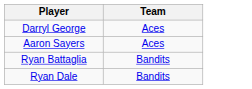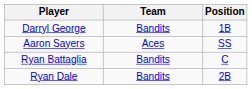 <table class="wikitable" style="text-align:center;">
 <tr>
 <th scope="col" width=150>Player</th>
 <th scope="col" width=150>Team</th>
+<th scope="col" width=50>Position</th>
 </tr>
 <tr>
 <td><a href='#'>Darryl George</a></td>
-<td><a href='#'>Aces</a></td>
+<td><a href='#'>Bandits</a></td>
+<td><a href='#'>1B</a></td>
 </tr>
 <tr>
 <td><a href='#'>Aaron Sayers</a></td>
 <td><a href='#'>Aces</a></td>
+<td><a href='#'>SS</a></td>
 </tr>
 <tr>
 <td><a href='#'>Ryan Battaglia</a></td>
 <td><a href='#'>Bandits</a></td>
+<td><a href='#'>C</a></td>
 </tr>
 <tr>
 <td><a href='#'>Ryan Dale</a></td>
 <td><a href='#'>Bandits</a></td>
+<td><a href='#'>2B</a></td>
 </tr>
 </table>
